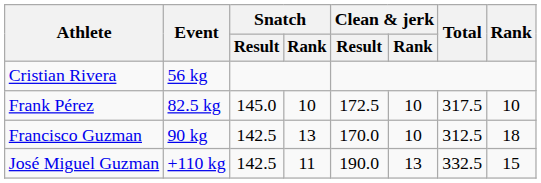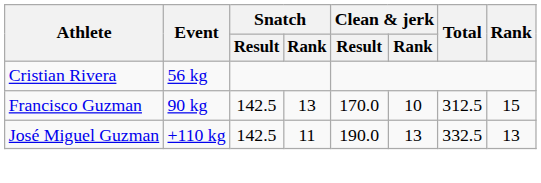 <table class="wikitable" style="font-size:90%">
 <tr>
 <th rowspan="2">Athlete</th>
 <th rowspan="2">Event</th>
 <th colspan="2">Snatch</th>
 <th colspan="2">Clean & jerk</th>
 <th rowspan="2">Total</th>
 <th rowspan="2">Rank</th>
 </tr>
 <tr style="font-size:95%">
 <th>Result</th>
 <th>Rank</th>
 <th>Result</th>
 <th>Rank</th>
 </tr>
 <tr align=center>
 <td align=left><a href='#'>Cristian Rivera</a></td>
 <td align=left><a href='#'>56 kg</a></td>
 <td colspan=2></td>
 <td colspan=4></td>
 </tr>
 <tr align=center>
-<td align=left><a href='#'>Frank Pérez</a></td>
-<td align=left><a href='#'>82.5 kg</a></td>
-<td>145.0</td>
-<td>10</td>
-<td>172.5</td>
-<td>10</td>
-<td>317.5</td>
-<td>10</td>
-</tr>
-<tr align=center>
 <td align=left><a href='#'>Francisco Guzman</a></td>
 <td align=left><a href='#'>90 kg</a></td>
 <td>142.5</td>
 <td>13</td>
 <td>170.0</td>
 <td>10</td>
 <td>312.5</td>
-<td>18</td>
+<td>15</td>
 </tr>
 <tr align=center>
 <td align=left><a href='#'>José Miguel Guzman</a></td>
 <td align=left><a href='#'>+110 kg</a></td>
 <td>142.5</td>
 <td>11</td>
 <td>190.0</td>
 <td>13</td>
 <td>332.5</td>
-<td>15</td>
+<td>13</td>
 </tr>
 </table>
